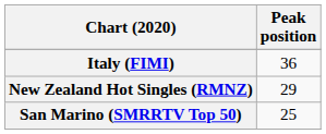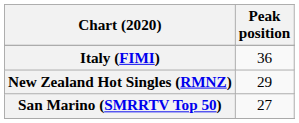 <table class="wikitable sortable plainrowheaders" style="text-align:center">
 <tr>
 <th scope="col">Chart (2020)</th>
 <th scope="col">Peak<br>position</th>
 </tr>
 <tr>
 </tr>
 <tr>
 <th scope="row">Italy (<a href='#'>FIMI</a>)<br></th>
 <td>36</td>
 </tr>
 <tr>
 <th scope="row">New Zealand Hot Singles (<a href='#'>RMNZ</a>)</th>
 <td>29</td>
 </tr>
 <tr>
 <th scope="row">San Marino (<a href='#'>SMRRTV Top 50</a>)<br></th>
-<td>25</td>
+<td>27</td>
 </tr>
 <tr>
 </tr>
 <tr>
 </tr>
 </table>
